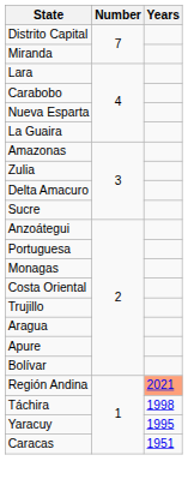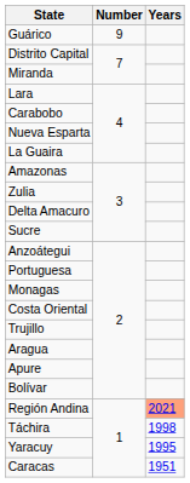 <table class="wikitable sortable">
 <tr>
 <th>State</th>
 <th>Number</th>
 <th>Years</th>
+</tr>
+<tr>
+<td>Guárico</td>
+<td style="text-align:center;">9</td>
+<td></td>
 </tr>
 <tr>
 <td>Distrito Capital</td>
 <td rowspan="2" style="text-align:center;">7</td>
 <td></td>
 </tr>
 <tr>
 <td>Miranda</td>
 <td></td>
 </tr>
 <tr>
 <td>Lara</td>
 <td rowspan="4" style="text-align:center;">4</td>
 <td></td>
 </tr>
 <tr>
 <td>Carabobo</td>
 <td></td>
 </tr>
 <tr>
 <td>Nueva Esparta</td>
 <td></td>
 </tr>
 <tr>
 <td>La Guaira</td>
 <td></td>
 </tr>
 <tr>
 <td>Amazonas</td>
 <td rowspan="4" style="text-align:center;">3</td>
 <td></td>
 </tr>
 <tr>
 <td>Zulia</td>
 <td></td>
 </tr>
 <tr>
 <td>Delta Amacuro</td>
 <td></td>
 </tr>
 <tr>
 <td>Sucre</td>
 <td></td>
 </tr>
 <tr>
 <td>Anzoátegui</td>
 <td rowspan="8" style="text-align:center;">2</td>
 <td></td>
 </tr>
 <tr>
 <td>Portuguesa</td>
 <td></td>
 </tr>
 <tr>
 <td>Monagas</td>
 <td></td>
 </tr>
 <tr>
 <td>Costa Oriental</td>
 <td></td>
 </tr>
 <tr>
 <td>Trujillo</td>
 <td></td>
 </tr>
 <tr>
 <td>Aragua</td>
 <td></td>
 </tr>
 <tr>
 <td>Apure</td>
 <td></td>
 </tr>
 <tr>
 <td>Bolívar</td>
 <td></td>
 </tr>
 <tr>
 <td>Región Andina</td>
 <td rowspan="4" style="text-align:center;">1</td>
 <td style="background: lightsalmon;"><a href='#'>2021</a></td>
 </tr>
 <tr>
 <td>Táchira</td>
 <td><a href='#'>1998</a></td>
 </tr>
 <tr>
 <td>Yaracuy</td>
 <td><a href='#'>1995</a></td>
 </tr>
 <tr>
 <td>Caracas</td>
 <td><a href='#'>1951</a></td>
 </tr>
 </table>
